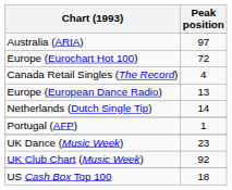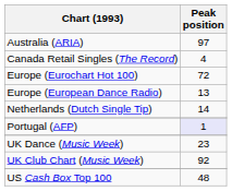 <table class="wikitable">
 <tr>
 <th>Chart (1993)</th>
 <th>Peak<br>position</th>
 </tr>
 <tr>
 <td>Australia (<a href='#'>ARIA</a>)</td>
 <td align="center">97</td>
 </tr>
 <tr>
+<td>Canada Retail Singles (<em><a href='#'>The Record</a></em>)</td>
+<td align="center">4</td>
+</tr>
+<tr>
 <td>Europe (<a href='#'>Eurochart Hot 100</a>)</td>
 <td align="center">72</td>
-</tr>
-<tr>
-<td>Canada Retail Singles (<em><a href='#'>The Record</a></em>)</td>
-<td align="center">4</td>
 </tr>
 <tr>
 <td>Europe (<a href='#'>European Dance Radio</a>)</td>
 <td align="center">13</td>
 </tr>
 <tr>
 <td>Netherlands (<a href='#'>Dutch Single Tip</a>)</td>
 <td align="center">14</td>
 </tr>
 <tr>
 </tr>
 <tr>
 <td>Portugal (<a href='#'>AFP</a>)</td>
-<td align="center">1</td>
+<td align="center" style="background: lavender;">1</td>
 </tr>
 <tr>
 </tr>
 <tr>
 <td>UK Dance (<em><a href='#'>Music Week</a></em>)</td>
 <td align="center">23</td>
 </tr>
 <tr>
 <td><a href='#'>UK Club Chart</a> (<em><a href='#'>Music Week</a></em>)</td>
 <td align="center">92</td>
 </tr>
 <tr>
 </tr>
 <tr>
 </tr>
 <tr>
 </tr>
 <tr>
 </tr>
 <tr>
 </tr>
 <tr>
 </tr>
 <tr>
 <td>US <a href='#'><em>Cash Box</em> Top 100</a></td>
-<td align="center">18</td>
+<td align="center">48</td>
 </tr>
 </table>
